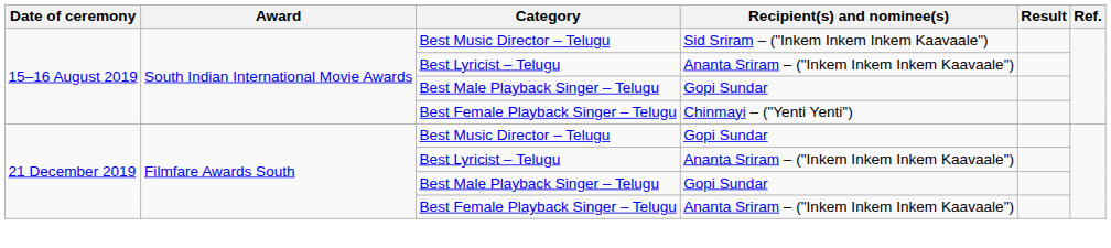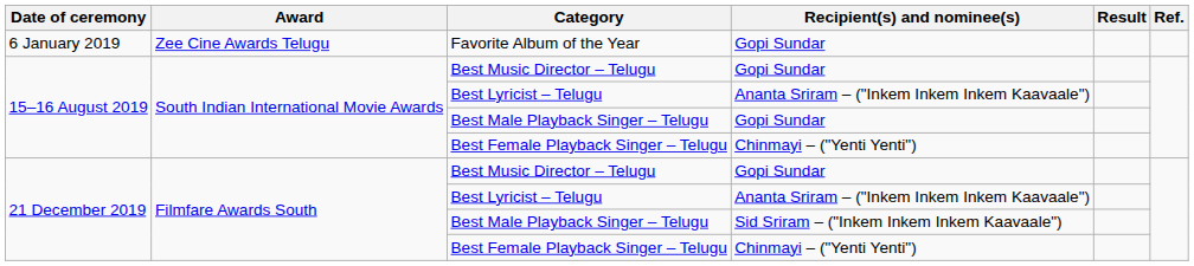 <table class="wikitable sortable">
 <tr>
 <th>Date of ceremony</th>
 <th>Award</th>
 <th>Category</th>
 <th>Recipient(s) and nominee(s)</th>
 <th>Result</th>
 <th class="unsortable">Ref.</th>
 </tr>
 <tr>
+<td>6 January 2019</td>
+<td><a href='#'>Zee Cine Awards Telugu</a></td>
+<td>Favorite Album of the Year</td>
+<td><a href='#'>Gopi Sundar</a></td>
+<td></td>
+<td></td>
+</tr>
+<tr>
 <td rowspan="4"><a href='#'>15–16 August 2019</a></td>
 <td rowspan="4"><a href='#'>South Indian International Movie Awards</a></td>
 <td><a href='#'>Best Music Director – Telugu</a></td>
-<td><a href='#'>Sid Sriram</a> – ("Inkem Inkem Inkem Kaavaale")</td>
+<td><a href='#'>Gopi Sundar</a></td>
 <td></td>
 <td rowspan="4"><br></td>
 </tr>
 <tr>
 <td><a href='#'>Best Lyricist – Telugu</a></td>
 <td><a href='#'>Ananta Sriram</a> – ("Inkem Inkem Inkem Kaavaale")</td>
 <td></td>
 </tr>
 <tr>
 <td><a href='#'>Best Male Playback Singer – Telugu</a></td>
 <td><a href='#'>Gopi Sundar</a></td>
 <td></td>
 </tr>
 <tr>
 <td><a href='#'>Best Female Playback Singer – Telugu</a></td>
 <td><a href='#'>Chinmayi</a> – ("Yenti Yenti")</td>
 <td></td>
 </tr>
 <tr>
 <td rowspan="4"><a href='#'>21 December 2019</a></td>
 <td rowspan="4"><a href='#'>Filmfare Awards South</a></td>
 <td><a href='#'>Best Music Director – Telugu</a></td>
 <td><a href='#'>Gopi Sundar</a></td>
 <td></td>
 <td rowspan="4"><br></td>
 </tr>
 <tr>
 <td><a href='#'>Best Lyricist – Telugu</a></td>
 <td><a href='#'>Ananta Sriram</a> – ("Inkem Inkem Inkem Kaavaale")</td>
 <td></td>
 </tr>
 <tr>
 <td><a href='#'>Best Male Playback Singer – Telugu</a></td>
-<td><a href='#'>Gopi Sundar</a></td>
+<td><a href='#'>Sid Sriram</a> – ("Inkem Inkem Inkem Kaavaale")</td>
 <td></td>
 </tr>
 <tr>
 <td><a href='#'>Best Female Playback Singer – Telugu</a></td>
-<td><a href='#'>Ananta Sriram</a> – ("Inkem Inkem Inkem Kaavaale")</td>
+<td><a href='#'>Chinmayi</a> – ("Yenti Yenti")</td>
 <td></td>
 </tr>
 </table>
